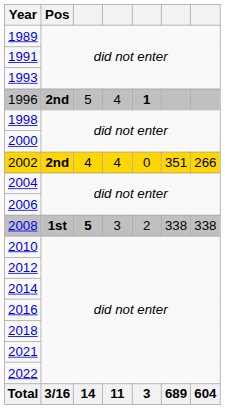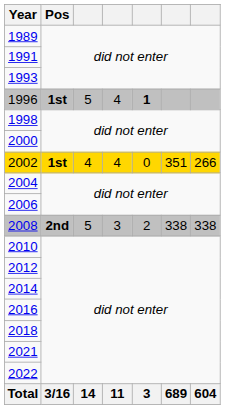 <table class="wikitable" style="text-align: center;">
 <tr>
 <th>Year</th>
 <th width=28>Pos</th>
 <th width=28></th>
 <th width=28></th>
 <th width=28></th>
 <th width=28></th>
 <th width=28></th>
 </tr>
 <tr>
 <td> <a href='#'>1989</a></td>
 <td rowspan=3 colspan=6><em> did not enter</em></td>
 </tr>
 <tr>
 <td> <a href='#'>1991</a></td>
 </tr>
 <tr>
 <td> <a href='#'>1993</a></td>
 </tr>
 <tr bgcolor=silver>
 <td> 1996</td>
-<td><strong>2nd</strong></td>
+<td><strong>1st</strong></td>
 <td>5</td>
 <td>4</td>
 <td><strong>1</strong></td>
 <td></td>
 <td></td>
 </tr>
 <tr>
 <td> <a href='#'>1998</a></td>
 <td rowspan=2 colspan=6><em> did not enter</em></td>
 </tr>
 <tr>
 <td> <a href='#'>2000</a></td>
 </tr>
 <tr bgcolor=gold>
 <td> 2002</td>
-<td><strong>2nd</strong></td>
+<td><strong>1st</strong></td>
 <td>4</td>
 <td>4</td>
 <td>0</td>
 <td>351</td>
 <td>266</td>
 </tr>
 <tr>
 <td> <a href='#'>2004</a></td>
 <td rowspan=2 colspan=6><em> did not enter</em></td>
 </tr>
 <tr>
 <td> <a href='#'>2006</a></td>
 </tr>
 <tr bgcolor=silver>
 <td> <a href='#'>2008</a></td>
-<td><strong>1st</strong></td>
-<td><strong>5</strong></td>
+<td><strong>2nd</strong></td>
+<td>5</td>
 <td>3</td>
 <td>2</td>
 <td>338</td>
 <td>338</td>
 </tr>
 <tr>
 <td> <a href='#'>2010</a></td>
 <td rowspan=7 colspan=6><em> did not enter</em></td>
 </tr>
 <tr>
 <td> <a href='#'>2012</a></td>
 </tr>
 <tr>
 <td> <a href='#'>2014</a></td>
 </tr>
 <tr>
 <td> <a href='#'>2016</a></td>
 </tr>
 <tr>
 <td> <a href='#'>2018</a></td>
 </tr>
 <tr>
 <td> <a href='#'>2021</a></td>
 </tr>
 <tr>
 <td> <a href='#'>2022</a></td>
 </tr>
 <tr>
 <th>Total</th>
 <th>3/16</th>
 <th>14</th>
 <th>11</th>
 <th>3</th>
 <th>689</th>
 <th>604</th>
 </tr>
 </table>
